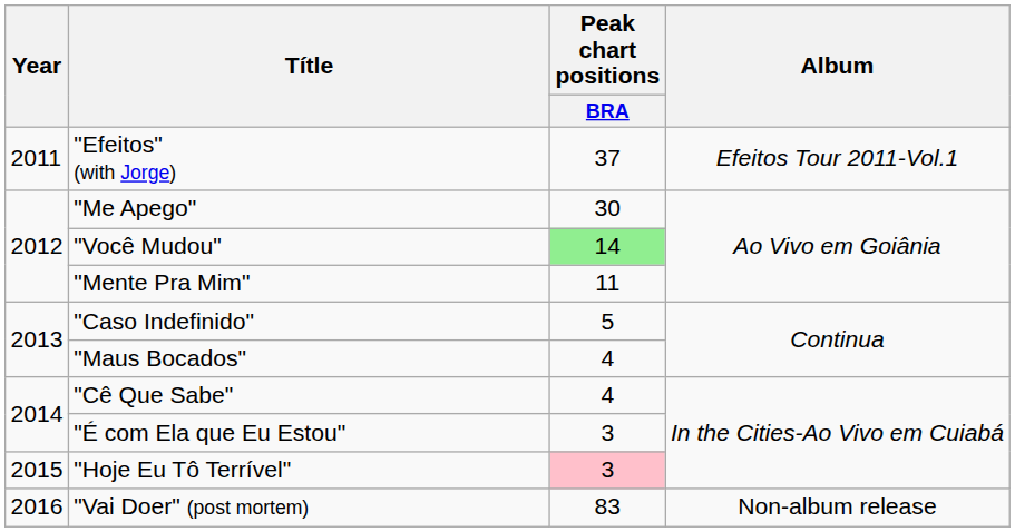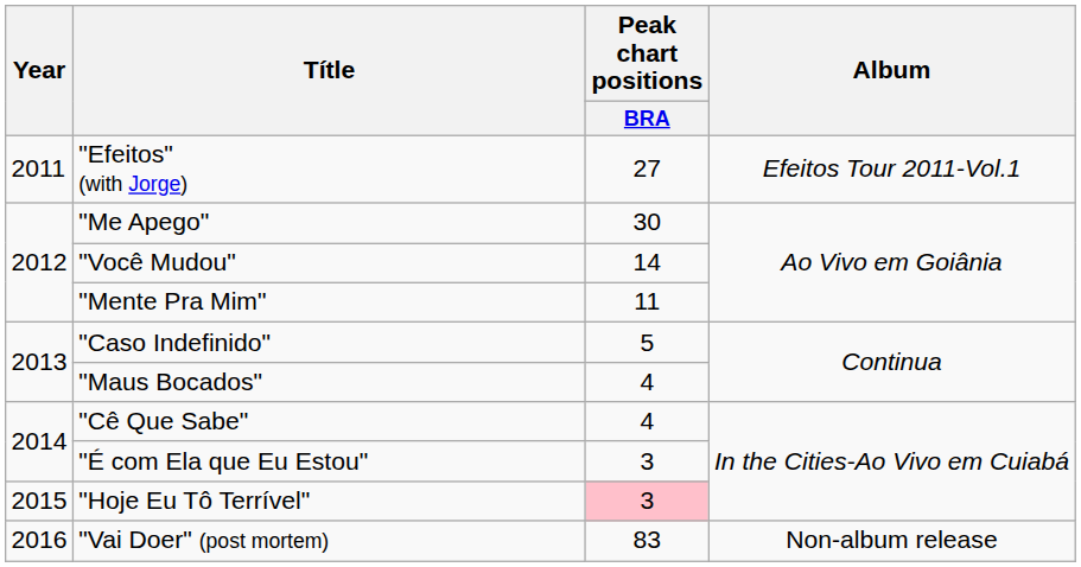 <table class="wikitable">
 <tr>
 <th rowspan=2>Year</th>
 <th rowspan="2" style="width:20em;">Títle</th>
 <th colspan=1>Peak chart positions</th>
 <th rowspan=2>Album</th>
 </tr>
 <tr>
 <th style="width:3em;font-size:85%"><a href='#'>BRA</a><br></th>
 </tr>
 <tr>
 <td>2011</td>
 <td>"Efeitos"<br> <small>(with <a href='#'>Jorge</a>)</small></td>
-<td align="center">37</td>
+<td align="center">27</td>
 <td align="center" rowspan="1"><em>Efeitos Tour 2011-Vol.1</em></td>
 </tr>
 <tr>
 <td rowspan="3">2012</td>
 <td>"Me Apego"</td>
 <td align="center">30</td>
 <td align="center" rowspan="3"><em>Ao Vivo em Goiânia</em></td>
 </tr>
 <tr>
 <td>"Você Mudou"</td>
-<td align="center" style="background: lightgreen;">14</td>
+<td align="center">14</td>
 </tr>
 <tr>
 <td>"Mente Pra Mim"</td>
 <td align="center">11</td>
 </tr>
 <tr>
 <td rowspan="2">2013</td>
 <td>"Caso Indefinido"</td>
 <td align="center">5</td>
 <td align="center" rowspan="2"><em>Continua</em></td>
 </tr>
 <tr>
 <td>"Maus Bocados"</td>
 <td align="center">4</td>
 </tr>
 <tr>
 <td rowspan="2">2014</td>
 <td>"Cê Que Sabe"</td>
 <td align="center">4</td>
 <td align="center" rowspan="3"><em>In the Cities-Ao Vivo em Cuiabá</em></td>
 </tr>
 <tr>
 <td>"É com Ela que Eu Estou"</td>
 <td align="center">3</td>
 </tr>
 <tr>
 <td>2015</td>
 <td>"Hoje Eu Tô Terrível"</td>
 <td align="center" style="background: pink;">3</td>
 </tr>
 <tr>
 <td>2016</td>
 <td>"Vai Doer" <small>(post mortem)</small></td>
 <td align="center">83</td>
 <td align="center" rowspan="3">Non-album release</td>
 </tr>
 </table>
